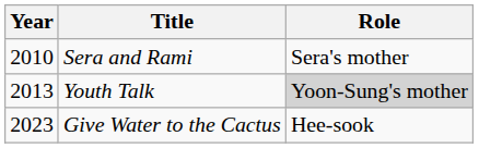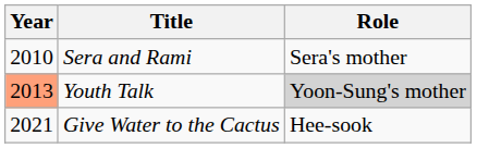 <table class="wikitable">
 <tr>
 <th>Year</th>
 <th>Title</th>
 <th>Role</th>
 </tr>
 <tr>
 <td>2010</td>
 <td><em>Sera and Rami </em></td>
 <td>Sera's mother</td>
 </tr>
 <tr>
-<td>2013</td>
+<td style="background: lightsalmon;">2013</td>
 <td><em>Youth Talk</em></td>
 <td style="background: lightgrey;">Yoon-Sung's mother</td>
 </tr>
 <tr>
-<td>2023</td>
+<td>2021</td>
 <td><em>Give Water to the Cactus</em></td>
 <td>Hee-sook</td>
 </tr>
 </table>
